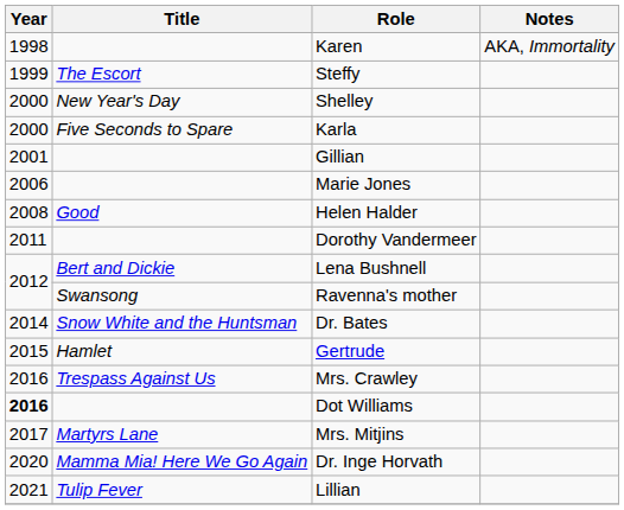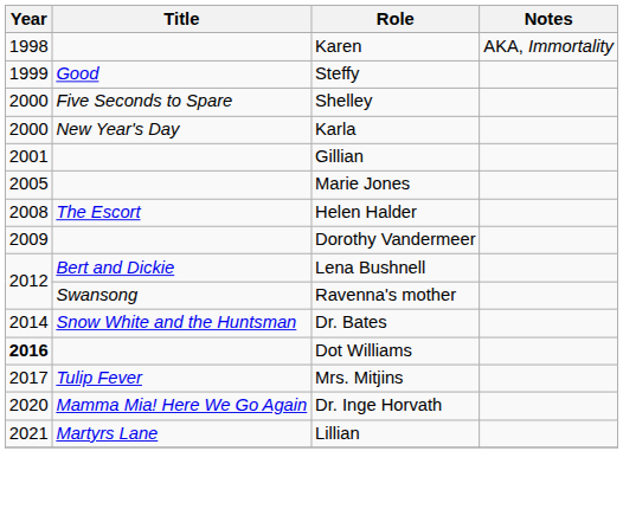 <table class="wikitable sortable">
 <tr>
 <th>Year</th>
 <th>Title</th>
 <th>Role</th>
 <th class="unsortable">Notes</th>
 </tr>
 <tr>
 <td>1998</td>
 <td><em></em></td>
 <td>Karen</td>
 <td>AKA, <em>Immortality</em></td>
 </tr>
 <tr>
 <td>1999</td>
-<td><em><a href='#'>The Escort</a></em></td>
+<td><em><a href='#'>Good</a></em></td>
 <td>Steffy</td>
 <td></td>
 </tr>
 <tr>
 <td>2000</td>
-<td><em>New Year's Day</em></td>
+<td><em>Five Seconds to Spare</em></td>
 <td>Shelley</td>
 <td></td>
 </tr>
 <tr>
 <td>2000</td>
-<td><em>Five Seconds to Spare</em></td>
+<td><em>New Year's Day</em></td>
 <td>Karla</td>
 <td></td>
 </tr>
 <tr>
 <td>2001</td>
 <td><em></em></td>
 <td>Gillian</td>
 <td></td>
 </tr>
 <tr>
-<td>2006</td>
+<td>2005</td>
 <td><em></em></td>
 <td>Marie Jones</td>
 <td></td>
 </tr>
 <tr>
 <td>2008</td>
-<td><em><a href='#'>Good</a></em></td>
+<td><em><a href='#'>The Escort</a></em></td>
 <td>Helen Halder</td>
 <td></td>
 </tr>
 <tr>
-<td>2011</td>
+<td>2009</td>
 <td><em></em></td>
 <td>Dorothy Vandermeer</td>
 <td></td>
 </tr>
 <tr>
 <td rowspan="2">2012</td>
 <td><em><a href='#'>Bert and Dickie</a></em></td>
 <td>Lena Bushnell</td>
 <td></td>
 </tr>
 <tr>
 <td><em>Swansong</em></td>
 <td>Ravenna's mother</td>
 <td></td>
 </tr>
 <tr>
 <td>2014</td>
 <td><em><a href='#'>Snow White and the Huntsman</a></em></td>
 <td>Dr. Bates</td>
 <td></td>
 </tr>
 <tr>
-<td>2015</td>
-<td><em>Hamlet</em></td>
-<td><a href='#'>Gertrude</a></td>
-<td></td>
-</tr>
-<tr>
-<td>2016</td>
-<td><em><a href='#'>Trespass Against Us</a></em></td>
-<td>Mrs. Crawley</td>
-<td></td>
-</tr>
-<tr>
 <td><strong>2016</strong></td>
 <td><em></em></td>
 <td>Dot Williams</td>
 <td></td>
 </tr>
 <tr>
 <td>2017</td>
-<td><em><a href='#'>Martyrs Lane</a></em></td>
+<td><em><a href='#'>Tulip Fever</a></em></td>
 <td>Mrs. Mitjins</td>
 <td></td>
 </tr>
 <tr>
 <td>2020</td>
 <td><em><a href='#'>Mamma Mia! Here We Go Again</a></em></td>
 <td>Dr. Inge Horvath</td>
 <td></td>
 </tr>
 <tr>
 <td>2021</td>
-<td><em><a href='#'>Tulip Fever</a></em></td>
+<td><em><a href='#'>Martyrs Lane</a></em></td>
 <td>Lillian</td>
 <td></td>
 </tr>
 <tr>
 </tr>
 </table>
